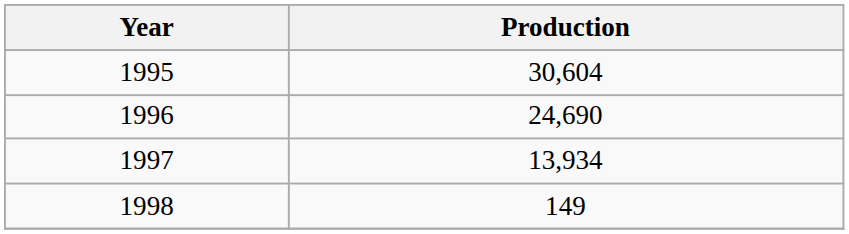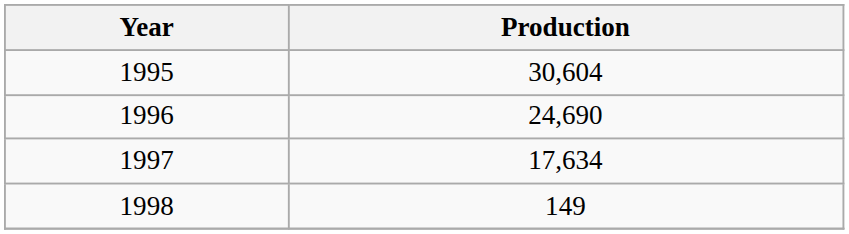 <table class="wikitable" style="font-size:90%; text-align:center">
 <tr>
 <th style="width:10em">Year</th>
 <th style="width:20em">Production</th>
 </tr>
 <tr>
 <td>1995</td>
 <td>30,604</td>
 </tr>
 <tr>
 <td>1996</td>
 <td>24,690</td>
 </tr>
 <tr>
 <td>1997</td>
-<td>13,934</td>
+<td>17,634</td>
 </tr>
 <tr>
 <td>1998</td>
 <td>149</td>
 </tr>
 <tr>
 </tr>
 </table>
